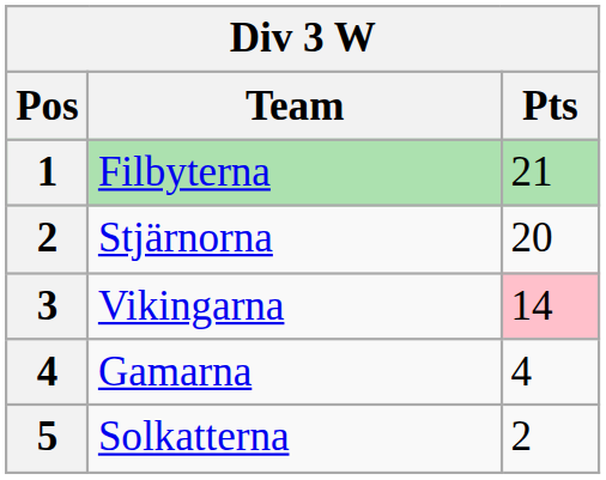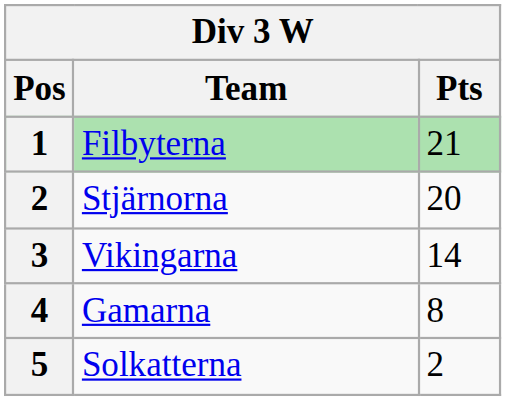 <table class="wikitable">
 <tr>
 <th colspan="3">Div 3 W</th>
 </tr>
 <tr>
 <th width=20>Pos</th>
 <th width=150>Team</th>
 <th width=30>Pts</th>
 </tr>
 <tr style="background:#ACE1AF;">
 <th>1</th>
 <td><a href='#'>Filbyterna</a></td>
 <td>21</td>
 </tr>
 <tr>
 <th>2</th>
 <td><a href='#'>Stjärnorna</a></td>
 <td>20</td>
 </tr>
 <tr>
 <th>3</th>
 <td><a href='#'>Vikingarna</a></td>
-<td style="background: pink;">14</td>
+<td>14</td>
 </tr>
 <tr>
 <th>4</th>
 <td><a href='#'>Gamarna</a></td>
-<td>4</td>
+<td>8</td>
 </tr>
 <tr>
 <th>5</th>
 <td><a href='#'>Solkatterna</a></td>
 <td>2</td>
 </tr>
 </table>
